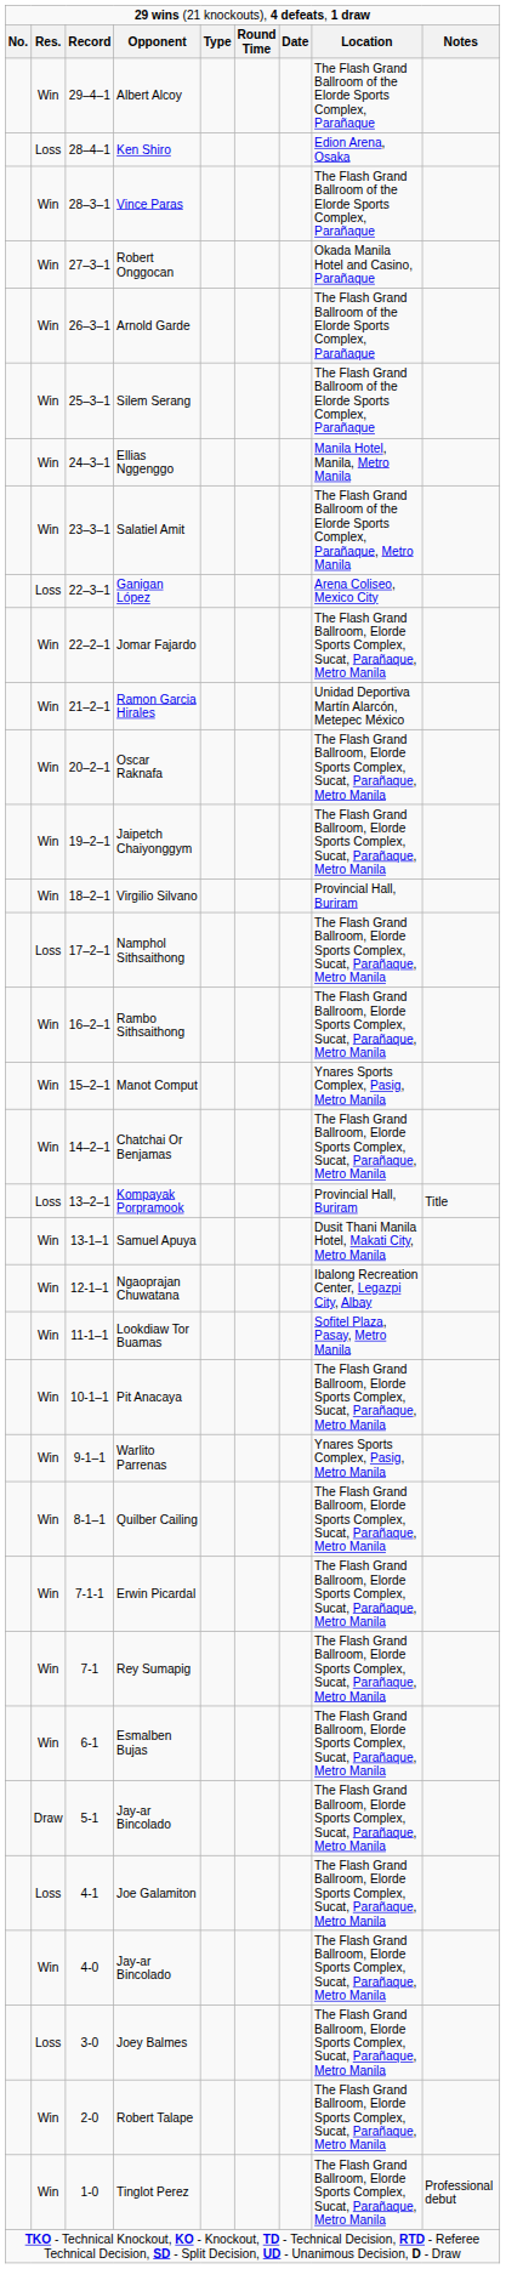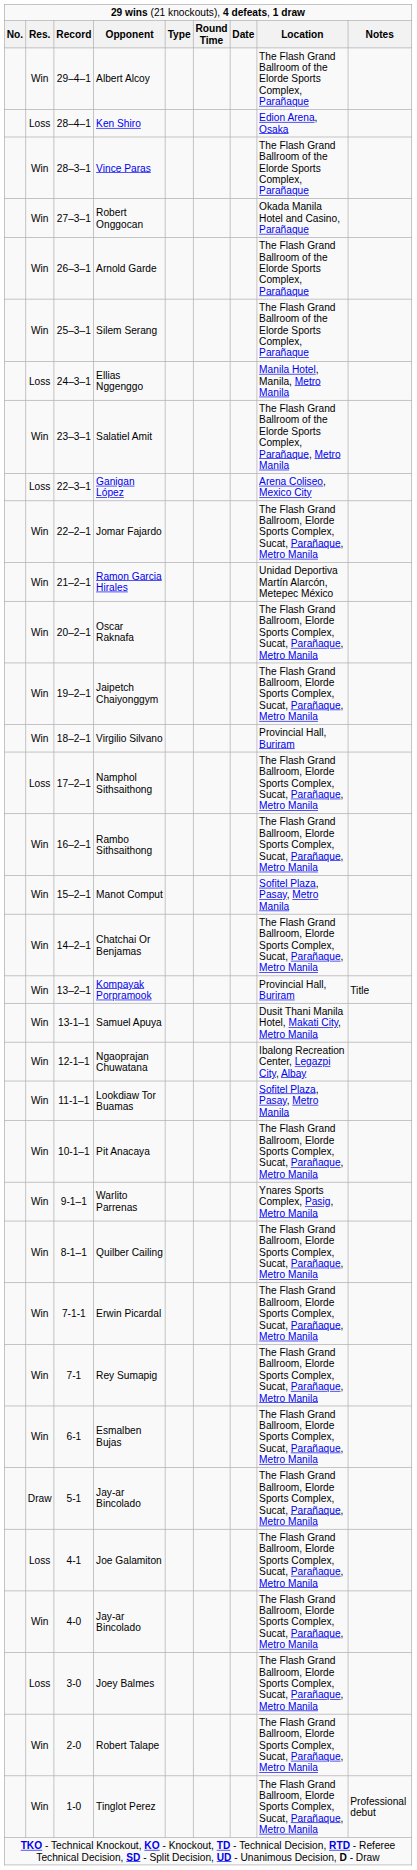 <table class="wikitable" style="text-align:center; font-size:95%">
 <tr>
 <td style="text-align:center;" colspan=9><strong>29 wins</strong> (21 knockouts), <strong>4 defeats</strong>, <strong>1 draw</strong></td>
 </tr>
 <tr>
 <th>No.</th>
 <th>Res.</th>
 <th>Record</th>
 <th>Opponent</th>
 <th>Type</th>
 <th>Round<br>Time</th>
 <th>Date</th>
 <th>Location</th>
 <th>Notes</th>
 </tr>
 <tr align=center>
 <td></td>
 <td>Win</td>
 <td>29–4–1</td>
 <td align=left> Albert Alcoy</td>
 <td></td>
 <td></td>
 <td></td>
 <td align=left> The Flash Grand Ballroom of the Elorde Sports Complex, <a href='#'>Parañaque</a></td>
 <td align=left></td>
 </tr>
 <tr align=center>
 <td></td>
 <td>Loss</td>
 <td>28–4–1</td>
 <td align=left> <a href='#'>Ken Shiro</a></td>
 <td></td>
 <td></td>
 <td></td>
 <td align=left> <a href='#'>Edion Arena</a>, <a href='#'>Osaka</a></td>
 <td align=left></td>
 </tr>
 <tr align=center>
 <td></td>
 <td>Win</td>
 <td>28–3–1</td>
 <td align=left> <a href='#'>Vince Paras</a></td>
 <td></td>
 <td></td>
 <td></td>
 <td align=left> The Flash Grand Ballroom of the Elorde Sports Complex, <a href='#'>Parañaque</a></td>
 <td align=left></td>
 </tr>
 <tr align=center>
 <td></td>
 <td>Win</td>
 <td>27–3–1</td>
 <td align=left> Robert Onggocan</td>
 <td></td>
 <td></td>
 <td></td>
 <td align=left> Okada Manila Hotel and Casino, <a href='#'>Parañaque</a></td>
 <td align=left></td>
 </tr>
 <tr align=center>
 <td></td>
 <td>Win</td>
 <td>26–3–1</td>
 <td align=left> Arnold Garde</td>
 <td></td>
 <td></td>
 <td></td>
 <td align=left> The Flash Grand Ballroom of the Elorde Sports Complex, <a href='#'>Parañaque</a></td>
 <td align=left></td>
 </tr>
 <tr align=center>
 <td></td>
 <td>Win</td>
 <td>25–3–1</td>
 <td align=left> Silem Serang</td>
 <td></td>
 <td></td>
 <td></td>
 <td align=left> The Flash Grand Ballroom of the Elorde Sports Complex, <a href='#'>Parañaque</a></td>
 <td align=left></td>
 </tr>
 <tr align=center>
 <td></td>
-<td>Win</td>
+<td>Loss</td>
 <td>24–3–1</td>
 <td align=left> Ellias Nggenggo</td>
 <td></td>
 <td></td>
 <td></td>
 <td align=left> <a href='#'>Manila Hotel</a>, Manila, <a href='#'>Metro Manila</a></td>
 <td align=left></td>
 </tr>
 <tr align=center>
 <td></td>
 <td>Win</td>
 <td>23–3–1</td>
 <td align=left> Salatiel Amit</td>
 <td></td>
 <td></td>
 <td></td>
 <td align=left> The Flash Grand Ballroom of the Elorde Sports Complex, <a href='#'>Parañaque</a>, <a href='#'>Metro Manila</a></td>
 <td align=left></td>
 </tr>
 <tr align=center>
 <td></td>
 <td>Loss</td>
 <td>22–3–1</td>
 <td align=left> <a href='#'>Ganigan López</a></td>
 <td></td>
 <td></td>
 <td></td>
 <td align=left> <a href='#'>Arena Coliseo</a>, <a href='#'>Mexico City</a></td>
 <td align=left></td>
 </tr>
 <tr align=center>
 <td></td>
 <td>Win</td>
 <td>22–2–1</td>
 <td align=left> Jomar Fajardo</td>
 <td></td>
 <td></td>
 <td></td>
 <td align=left> The Flash Grand Ballroom, Elorde Sports Complex, Sucat, <a href='#'>Parañaque</a>, <a href='#'>Metro Manila</a></td>
 <td align=left></td>
 </tr>
 <tr align=center>
 <td></td>
 <td>Win</td>
 <td>21–2–1</td>
 <td align=left> <a href='#'>Ramon Garcia Hirales</a></td>
 <td></td>
 <td></td>
 <td></td>
 <td align=left> Unidad Deportiva Martín Alarcón, Metepec México</td>
 <td align=left></td>
 </tr>
 <tr align=center>
 <td></td>
 <td>Win</td>
 <td>20–2–1</td>
 <td align=left> Oscar Raknafa</td>
 <td></td>
 <td></td>
 <td></td>
 <td align=left> The Flash Grand Ballroom, Elorde Sports Complex, Sucat, <a href='#'>Parañaque</a>, <a href='#'>Metro Manila</a></td>
 <td align=left></td>
 </tr>
 <tr align=center>
 <td></td>
 <td>Win</td>
 <td>19–2–1</td>
 <td align=left> Jaipetch Chaiyonggym</td>
 <td></td>
 <td></td>
 <td></td>
 <td align=left> The Flash Grand Ballroom, Elorde Sports Complex, Sucat, <a href='#'>Parañaque</a>, <a href='#'>Metro Manila</a></td>
 <td align=left></td>
 </tr>
 <tr align=center>
 <td></td>
 <td>Win</td>
 <td>18–2–1</td>
 <td align=left> Virgilio Silvano</td>
 <td></td>
 <td></td>
 <td></td>
 <td align=left> Provincial Hall, <a href='#'>Buriram</a></td>
 <td align=left></td>
 </tr>
 <tr align=center>
 <td></td>
 <td>Loss</td>
 <td>17–2–1</td>
 <td align=left> Namphol Sithsaithong</td>
 <td></td>
 <td></td>
 <td></td>
 <td align=left> The Flash Grand Ballroom, Elorde Sports Complex, Sucat, <a href='#'>Parañaque</a>, <a href='#'>Metro Manila</a></td>
 <td align=left></td>
 </tr>
 <tr align=center>
 <td></td>
 <td>Win</td>
 <td>16–2–1</td>
 <td align=left> Rambo Sithsaithong</td>
 <td></td>
 <td></td>
 <td></td>
 <td align=left> The Flash Grand Ballroom, Elorde Sports Complex, Sucat, <a href='#'>Parañaque</a>, <a href='#'>Metro Manila</a></td>
 <td align=left></td>
 </tr>
 <tr align=center>
 <td></td>
 <td>Win</td>
 <td>15–2–1</td>
 <td align=left> Manot Comput</td>
 <td></td>
 <td></td>
 <td></td>
-<td align=left> Ynares Sports Complex, <a href='#'>Pasig</a>, <a href='#'>Metro Manila</a></td>
+<td align=left> <a href='#'>Sofitel Plaza</a>, <a href='#'>Pasay</a>, <a href='#'>Metro Manila</a></td>
 <td align=left></td>
 </tr>
 <tr align=center>
 <td></td>
 <td>Win</td>
 <td>14–2–1</td>
 <td align=left> Chatchai Or Benjamas</td>
 <td></td>
 <td></td>
 <td></td>
 <td align=left> The Flash Grand Ballroom, Elorde Sports Complex, Sucat, <a href='#'>Parañaque</a>, <a href='#'>Metro Manila</a></td>
 <td align=left></td>
 </tr>
 <tr align=center>
 <td></td>
-<td>Loss</td>
+<td>Win</td>
 <td>13–2–1</td>
 <td align=left> <a href='#'>Kompayak Porpramook</a></td>
 <td></td>
 <td></td>
 <td></td>
 <td align=left> Provincial Hall, <a href='#'>Buriram</a></td>
 <td align=left> Title</td>
 </tr>
 <tr align=center>
 <td></td>
 <td>Win</td>
 <td>13-1–1</td>
 <td align=left> Samuel Apuya</td>
 <td></td>
 <td></td>
 <td></td>
 <td align=left> Dusit Thani Manila Hotel, <a href='#'>Makati City</a>, <a href='#'>Metro Manila</a></td>
 <td align=left></td>
 </tr>
 <tr align=center>
 <td></td>
 <td>Win</td>
 <td>12-1–1</td>
 <td align=left> Ngaoprajan Chuwatana</td>
 <td></td>
 <td></td>
 <td></td>
 <td align=left> Ibalong Recreation Center, <a href='#'>Legazpi City</a>, <a href='#'>Albay</a></td>
 <td align=left></td>
 </tr>
 <tr align=center>
 <td></td>
 <td>Win</td>
 <td>11-1–1</td>
 <td align=left> Lookdiaw Tor Buamas</td>
 <td></td>
 <td></td>
 <td></td>
 <td align=left> <a href='#'>Sofitel Plaza</a>, <a href='#'>Pasay</a>, <a href='#'>Metro Manila</a></td>
 <td align=left></td>
 </tr>
 <tr align=center>
 <td></td>
 <td>Win</td>
 <td>10-1–1</td>
 <td align=left> Pit Anacaya</td>
 <td></td>
 <td></td>
 <td></td>
 <td align=left> The Flash Grand Ballroom, Elorde Sports Complex, Sucat, <a href='#'>Parañaque</a>, <a href='#'>Metro Manila</a></td>
 <td align=left></td>
 </tr>
 <tr align=center>
 <td></td>
 <td>Win</td>
 <td>9-1–1</td>
 <td align=left> Warlito Parrenas</td>
 <td></td>
 <td></td>
 <td></td>
 <td align=left> Ynares Sports Complex, <a href='#'>Pasig</a>, <a href='#'>Metro Manila</a></td>
 <td align=left></td>
 </tr>
 <tr align=center>
 <td></td>
 <td>Win</td>
 <td>8-1–1</td>
 <td align=left> Quilber Cailing</td>
 <td></td>
 <td></td>
 <td></td>
 <td align=left> The Flash Grand Ballroom, Elorde Sports Complex, Sucat, <a href='#'>Parañaque</a>, <a href='#'>Metro Manila</a></td>
 <td align=left></td>
 </tr>
 <tr align=center>
 <td></td>
 <td>Win</td>
 <td>7-1-1</td>
 <td align=left> Erwin Picardal</td>
 <td></td>
 <td></td>
 <td></td>
 <td align=left> The Flash Grand Ballroom, Elorde Sports Complex, Sucat, <a href='#'>Parañaque</a>, <a href='#'>Metro Manila</a></td>
 <td align=left></td>
 </tr>
 <tr align=center>
 <td></td>
 <td>Win</td>
 <td>7-1</td>
 <td align=left> Rey Sumapig</td>
 <td></td>
 <td></td>
 <td></td>
 <td align=left> The Flash Grand Ballroom, Elorde Sports Complex, Sucat, <a href='#'>Parañaque</a>, <a href='#'>Metro Manila</a></td>
 <td align=left></td>
 </tr>
 <tr align=center>
 <td></td>
 <td>Win</td>
 <td>6-1</td>
 <td align=left> Esmalben Bujas</td>
 <td></td>
 <td></td>
 <td></td>
 <td align=left> The Flash Grand Ballroom, Elorde Sports Complex, Sucat, <a href='#'>Parañaque</a>, <a href='#'>Metro Manila</a></td>
 <td align=left></td>
 </tr>
 <tr align=center>
 <td></td>
 <td>Draw</td>
 <td>5-1</td>
 <td align=left> Jay-ar Bincolado</td>
 <td></td>
 <td></td>
 <td></td>
 <td align=left> The Flash Grand Ballroom, Elorde Sports Complex, Sucat, <a href='#'>Parañaque</a>, <a href='#'>Metro Manila</a></td>
 <td align=left></td>
 </tr>
 <tr align=center>
 <td></td>
 <td>Loss</td>
 <td>4-1</td>
 <td align=left> Joe Galamiton</td>
 <td></td>
 <td></td>
 <td></td>
 <td align=left> The Flash Grand Ballroom, Elorde Sports Complex, Sucat, <a href='#'>Parañaque</a>, <a href='#'>Metro Manila</a></td>
 <td align=left></td>
 </tr>
 <tr align=center>
 <td></td>
 <td>Win</td>
 <td>4-0</td>
 <td align=left> Jay-ar Bincolado</td>
 <td></td>
 <td></td>
 <td></td>
 <td align=left> The Flash Grand Ballroom, Elorde Sports Complex, Sucat, <a href='#'>Parañaque</a>, <a href='#'>Metro Manila</a></td>
 <td align=left></td>
 </tr>
 <tr align=center>
 <td></td>
 <td>Loss</td>
 <td>3-0</td>
 <td align=left> Joey Balmes</td>
 <td></td>
 <td></td>
 <td></td>
 <td align=left> The Flash Grand Ballroom, Elorde Sports Complex, Sucat, <a href='#'>Parañaque</a>, <a href='#'>Metro Manila</a></td>
 <td align=left></td>
 </tr>
 <tr align=center>
 <td></td>
 <td>Win</td>
 <td>2-0</td>
 <td align=left> Robert Talape</td>
 <td></td>
 <td></td>
 <td></td>
 <td align=left> The Flash Grand Ballroom, Elorde Sports Complex, Sucat, <a href='#'>Parañaque</a>, <a href='#'>Metro Manila</a></td>
 <td align=left></td>
 </tr>
 <tr align=center>
 <td></td>
 <td>Win</td>
 <td>1-0</td>
 <td align=left> Tinglot Perez</td>
 <td></td>
 <td></td>
 <td></td>
 <td align=left> The Flash Grand Ballroom, Elorde Sports Complex, Sucat, <a href='#'>Parañaque</a>, <a href='#'>Metro Manila</a></td>
 <td align=left>Professional debut</td>
 </tr>
 <tr>
 <td style="text-align:center;" colspan=9><strong><a href='#'>TKO</a></strong> - Technical Knockout,    <strong><a href='#'>KO</a></strong> - Knockout,   <strong><a href='#'>TD</a></strong> - Technical Decision,   <strong><a href='#'>RTD</a></strong> - Referee Technical Decision,   <strong><a href='#'>SD</a></strong> - Split Decision,   <strong><a href='#'>UD</a></strong> - Unanimous Decision,   <strong>D</strong> - Draw</td>
 </tr>
 </table>
